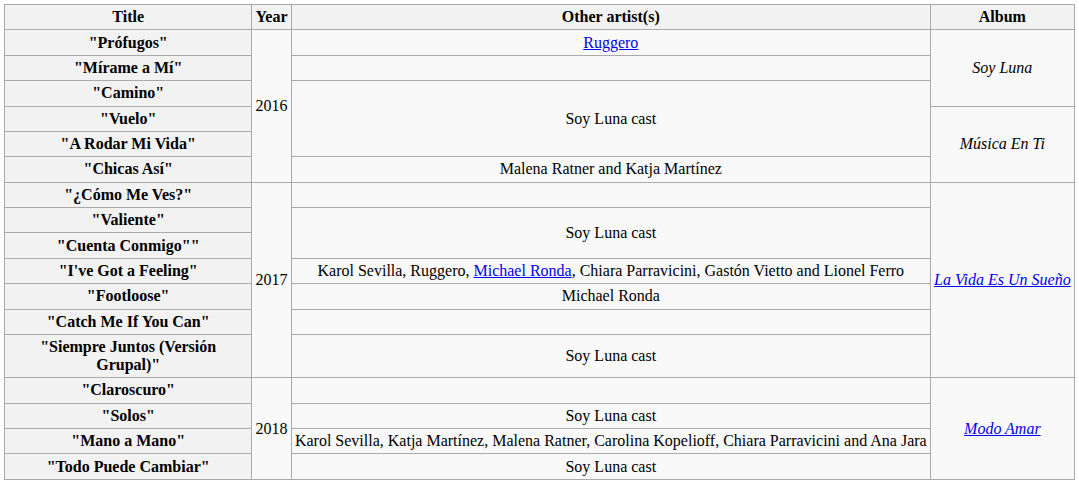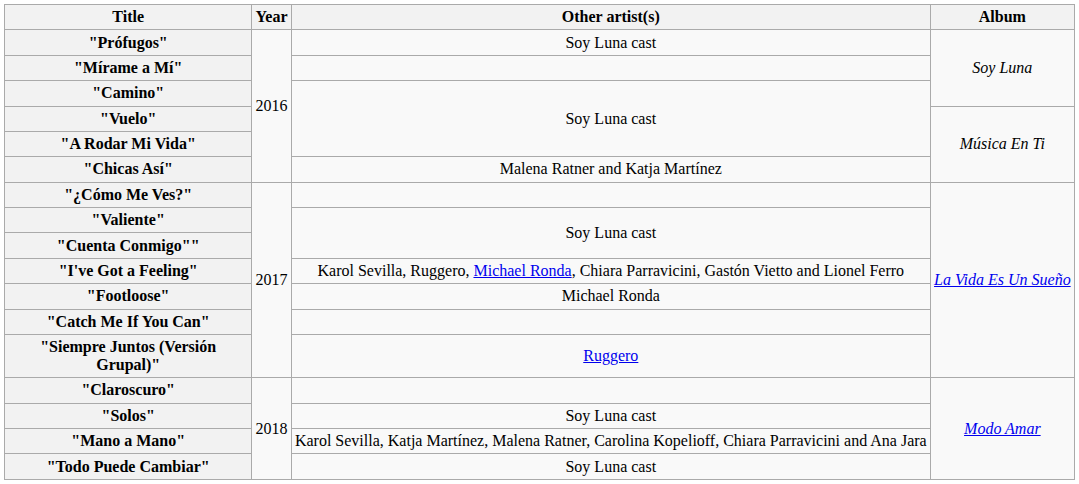 <table class="wikitable plainrowheaders" style="text-align:center;">
 <tr>
 <th scope="col" style="width:15em;">Title</th>
 <th scope="col">Year</th>
 <th scope="col">Other artist(s)</th>
 <th scope="col">Album</th>
 </tr>
 <tr>
 <th scope="row">"Prófugos"</th>
 <td rowspan="6">2016</td>
-<td><a href='#'>Ruggero</a></td>
+<td>Soy Luna cast</td>
 <td rowspan="3"><em>Soy Luna</em></td>
 </tr>
 <tr>
 <th scope="row">"Mírame a Mí"</th>
 <td></td>
 </tr>
 <tr>
 <th scope="row">"Camino"</th>
 <td align="center"; rowspan="3">Soy Luna cast</td>
 </tr>
 <tr>
 <th scope="row">"Vuelo"</th>
 <td rowspan="3"><em>Música En Ti</em></td>
 </tr>
 <tr>
 <th scope="row">"A Rodar Mi Vida"</th>
 </tr>
 <tr>
 <th scope="row">"Chicas Así"</th>
 <td>Malena Ratner and Katja Martínez</td>
 </tr>
 <tr>
 <th scope="row">"¿Cómo Me Ves?"</th>
 <td rowspan="7">2017</td>
 <td></td>
 <td rowspan="7"><em><a href='#'>La Vida Es Un Sueño</a></em></td>
 </tr>
 <tr>
 <th scope="row">"Valiente"</th>
 <td align="center"; rowspan="2">Soy Luna cast</td>
 </tr>
 <tr>
 <th scope="row">"Cuenta Conmigo""</th>
 </tr>
 <tr>
 <th scope="row">"I've Got a Feeling"</th>
 <td>Karol Sevilla, Ruggero, <a href='#'>Michael Ronda</a>, Chiara Parravicini, Gastón Vietto and Lionel Ferro</td>
 </tr>
 <tr>
 <th scope="row">"Footloose"</th>
 <td>Michael Ronda</td>
 </tr>
 <tr>
 <th scope="row">"Catch Me If You Can"</th>
 <td></td>
 </tr>
 <tr>
 <th scope="row">"Siempre Juntos (Versión Grupal)"</th>
-<td>Soy Luna cast</td>
+<td><a href='#'>Ruggero</a></td>
 </tr>
 <tr>
 <th scope="row">"Claroscuro"</th>
 <td rowspan="4">2018</td>
 <td></td>
 <td rowspan="4"><em><a href='#'>Modo Amar</a></em></td>
 </tr>
 <tr>
 <th scope="row">"Solos"</th>
 <td>Soy Luna cast</td>
 </tr>
 <tr>
 <th scope="row">"Mano a Mano"</th>
 <td>Karol Sevilla, Katja Martínez, Malena Ratner, Carolina Kopelioff, Chiara Parravicini and Ana Jara</td>
 </tr>
 <tr>
 <th scope="row">"Todo Puede Cambiar"</th>
 <td>Soy Luna cast</td>
 </tr>
 <tr>
 </tr>
 </table>
